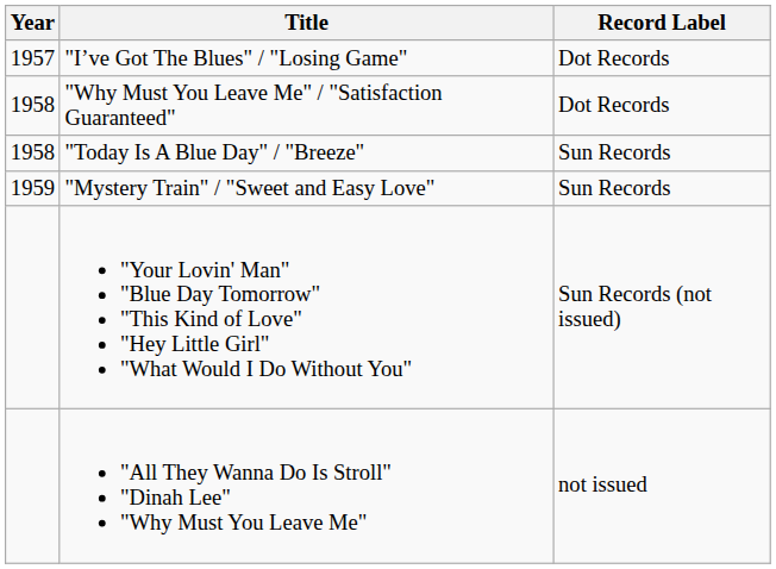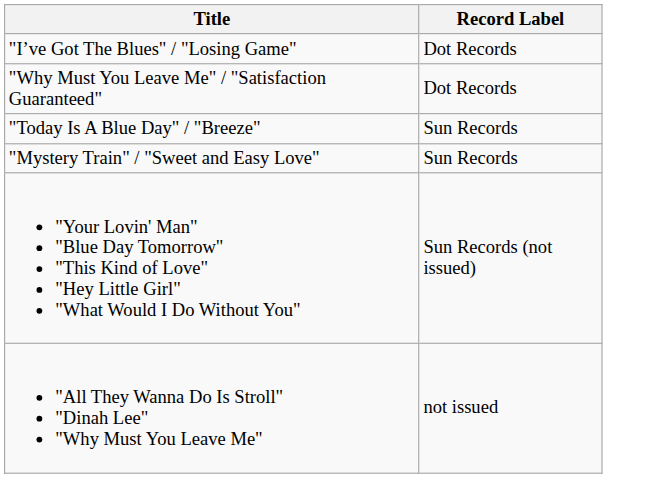 <table class="wikitable">
 <tr>
-<th width="30">Year</th>
 <th width="350">Title</th>
 <th width="150">Record Label</th>
 </tr>
 <tr ---->
-<td>1957</td>
 <td>"I’ve Got The Blues" / "Losing Game"</td>
 <td>Dot Records</td>
 </tr>
 <tr --->
-<td>1958</td>
 <td>"Why Must You Leave Me" / "Satisfaction Guaranteed"</td>
 <td>Dot Records</td>
 </tr>
 <tr --->
-<td>1958</td>
 <td>"Today Is A Blue Day" / "Breeze"</td>
 <td>Sun Records</td>
 </tr>
 <tr --->
-<td>1959</td>
 <td>"Mystery Train" / "Sweet and Easy Love"</td>
 <td>Sun Records</td>
 </tr>
 <tr --->
-<td></td>
 <td><br><ul><li>"Your Lovin' Man"</li><li>"Blue Day Tomorrow"</li><li>"This Kind of Love"</li><li>"Hey Little Girl"</li><li>"What Would I Do Without You"</li></ul></td>
 <td>Sun Records (not issued)</td>
 </tr>
 <tr --->
-<td></td>
 <td><br><ul><li>"All They Wanna Do Is Stroll"</li><li>"Dinah Lee"</li><li>"Why Must You Leave Me"</li></ul></td>
 <td>not issued</td>
 </tr>
 </table>
